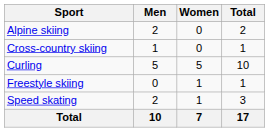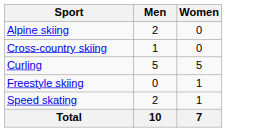 <table class="wikitable sortable" style="text-align:center;">
 <tr>
 <th width=180>Sport</th>
 <th width=55>Men</th>
 <th width=55>Women</th>
-<th width=55>Total</th>
 </tr>
 <tr>
 <td align=left><a href='#'>Alpine skiing</a></td>
 <td>2</td>
 <td>0</td>
-<td>2</td>
 </tr>
 <tr>
 <td align=left><a href='#'>Cross-country skiing</a></td>
 <td>1</td>
 <td>0</td>
-<td>1</td>
 </tr>
 <tr>
 <td align=left><a href='#'>Curling</a></td>
 <td>5</td>
 <td>5</td>
-<td>10</td>
 </tr>
 <tr>
 <td align=left><a href='#'>Freestyle skiing</a></td>
 <td>0</td>
-<td>1</td>
 <td>1</td>
 </tr>
 <tr>
 <td align=left><a href='#'>Speed skating</a></td>
 <td>2</td>
 <td>1</td>
-<td>3</td>
 </tr>
 <tr>
 <th>Total</th>
 <th>10</th>
 <th>7</th>
-<th>17</th>
 </tr>
 </table>
